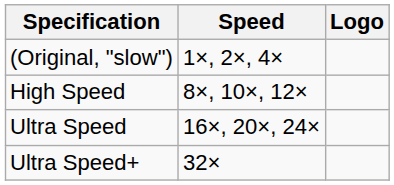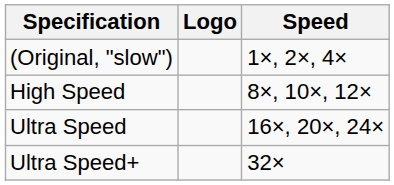 <table class="wikitable" style="float:right; margin-left: 1em;">
 <tr>
 <th>Specification</th>
+<th>Logo</th>
 <th>Speed</th>
-<th>Logo</th>
 </tr>
 <tr>
 <td>(Original, "slow")</td>
+<td></td>
 <td>1×, 2×, 4×</td>
-<td></td>
 </tr>
 <tr>
 <td>High Speed</td>
+<td></td>
 <td>8×, 10×, 12×</td>
-<td></td>
 </tr>
 <tr>
 <td>Ultra Speed</td>
+<td></td>
 <td>16×, 20×, 24×</td>
-<td></td>
 </tr>
 <tr>
 <td>Ultra Speed+</td>
+<td></td>
 <td>32×</td>
-<td></td>
 </tr>
 </table>
